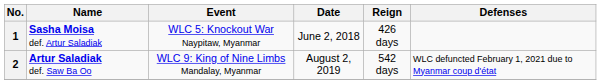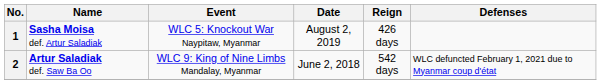 <table class="wikitable" width=100%>
 <tr>
 <th width=1%>No.</th>
 <th width=21%>Name</th>
 <th width=25%>Event</th>
 <th width=12%>Date</th>
 <th width=8%>Reign</th>
 <th width=32%>Defenses</th>
 </tr>
 <tr>
 <th>1</th>
 <td align=left> <strong><a href='#'>Sasha Moisa</a></strong><br><small>def. <a href='#'>Artur Saladiak</a></small></td>
 <td align=center><a href='#'>WLC 5: Knockout War</a><br><small>Naypitaw, Myanmar</small></td>
-<td align=center>June 2, 2018</td>
+<td align=center>August 2, 2019</td>
 <td align=center>426 days</td>
 <td></td>
 </tr>
 <tr>
 <th>2</th>
 <td align=left> <strong><a href='#'>Artur Saladiak</a></strong><br><small>def. <a href='#'>Saw Ba Oo</a></small></td>
 <td align=center><a href='#'>WLC 9: King of Nine Limbs</a><br><small>Mandalay, Myanmar</small></td>
-<td align=center>August 2, 2019</td>
+<td align=center>June 2, 2018</td>
 <td align=center>542 days</td>
 <td><small>WLC defuncted February 1, 2021 due to <a href='#'>Myanmar coup d'état</a></small></td>
 </tr>
 <tr>
 </tr>
 </table>
